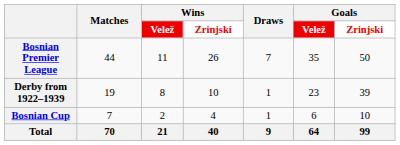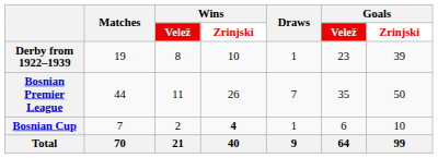 <table class="wikitable sortable" style="text-align:center; width:95%;">
 <tr>
 <th rowspan="2"  style="width:10%;"></th>
 <th rowspan="2"  style="width:7%;">Matches</th>
 <th colspan="2"  style="width:10%;">Wins</th>
 <th rowspan="2"  style="width:5%;">Draws</th>
 <th colspan="2"  style="width:10%;">Goals</th>
 </tr>
 <tr>
 <th style="background-color:#ef0000;color:#ffffff;">Velež</th>
 <th style="background-color:#ffffff;color:#ef0000;">Zrinjski</th>
 <th style="background-color:#ef0000;color:#ffffff;">Velež</th>
 <th style="background-color:#ffffff;color:#ef0000;">Zrinjski</th>
 </tr>
 <tr>
+<th scope=row>Derby from 1922–1939</th>
+<td>19</td>
+<td>8</td>
+<td>10</td>
+<td>1</td>
+<td>23</td>
+<td>39</td>
+</tr>
+<tr>
 <th scope=row><a href='#'>Bosnian Premier League</a></th>
 <td>44</td>
 <td>11</td>
 <td>26</td>
 <td>7</td>
 <td>35</td>
 <td>50</td>
 </tr>
 <tr>
-<th scope=row>Derby from 1922–1939</th>
-<td>19</td>
-<td>8</td>
-<td>10</td>
-<td>1</td>
-<td>23</td>
-<td>39</td>
-</tr>
-<tr>
 <th scope=row><a href='#'>Bosnian Cup</a></th>
 <td>7</td>
 <td>2</td>
-<td>4</td>
+<td><strong>4</strong></td>
 <td>1</td>
 <td>6</td>
 <td>10</td>
 </tr>
 <tr>
 <th scope=row>Total</th>
 <th scope=row>70</th>
 <th>21</th>
 <th>40</th>
 <th>9</th>
 <th>64</th>
 <th>99</th>
 </tr>
 </table>
